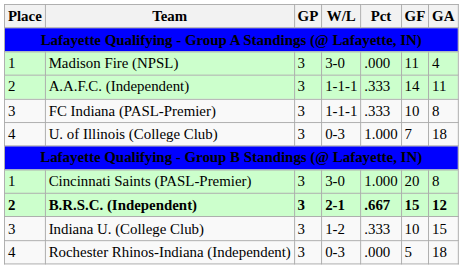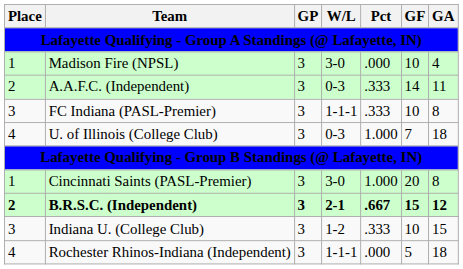 <table class="wikitable">
 <tr>
 <th>Place</th>
 <th>Team</th>
 <th>GP</th>
 <th>W/L</th>
 <th>Pct</th>
 <th>GF</th>
 <th>GA</th>
 </tr>
 <tr>
 <th style="background:blue;" colspan="9"><span>Lafayette Qualifying - Group A Standings (@ Lafayette, IN)</span></th>
 </tr>
 <tr style="background:#cfc;">
 <td>1</td>
 <td>Madison Fire (NPSL)</td>
 <td>3</td>
 <td>3-0</td>
 <td>.000</td>
-<td>11</td>
+<td>10</td>
 <td>4</td>
 </tr>
 <tr style="background:#cfc;">
 <td>2</td>
 <td>A.A.F.C. (Independent)</td>
 <td>3</td>
-<td>1-1-1</td>
+<td>0-3</td>
 <td>.333</td>
 <td>14</td>
 <td>11</td>
 </tr>
 <tr>
 <td>3</td>
 <td>FC Indiana (PASL-Premier)</td>
 <td>3</td>
 <td>1-1-1</td>
 <td>.333</td>
 <td>10</td>
 <td>8</td>
 </tr>
 <tr>
 <td>4</td>
 <td>U. of Illinois (College Club)</td>
 <td>3</td>
 <td>0-3</td>
 <td>1.000</td>
 <td>7</td>
 <td>18</td>
 </tr>
 <tr>
 <th style="background:blue;" colspan="9"><span>Lafayette Qualifying - Group B Standings (@ Lafayette, IN)</span></th>
 </tr>
 <tr style="background:#cfc;">
 <td>1</td>
 <td>Cincinnati Saints (PASL-Premier)</td>
 <td>3</td>
 <td>3-0</td>
 <td>1.000</td>
 <td>20</td>
 <td>8</td>
 </tr>
 <tr style="background:#cfc;">
 <td><strong>2</strong></td>
 <td><strong>B.R.S.C. (Independent)</strong></td>
 <td><strong>3</strong></td>
 <td><strong>2-1</strong></td>
 <td><strong>.667</strong></td>
 <td><strong>15</strong></td>
 <td><strong>12</strong></td>
 </tr>
 <tr>
 <td>3</td>
 <td>Indiana U. (College Club)</td>
 <td>3</td>
 <td>1-2</td>
 <td>.333</td>
 <td>10</td>
 <td>15</td>
 </tr>
 <tr>
 <td>4</td>
 <td>Rochester Rhinos-Indiana (Independent)</td>
 <td>3</td>
-<td>0-3</td>
+<td>1-1-1</td>
 <td>.000</td>
 <td>5</td>
 <td>18</td>
 </tr>
 </table>
